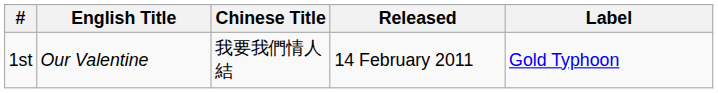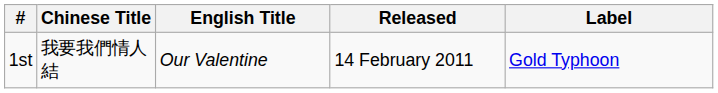 <table class="wikitable">
 <tr>
 <th>#</th>
+<th width="100px">Chinese Title</th>
 <th width="150px">English Title</th>
-<th width="100px">Chinese Title</th>
 <th width="150px">Released</th>
 <th width="180px">Label</th>
 </tr>
 <tr>
 <td>1st</td>
+<td>我要我們情人結</td>
 <td><em>Our Valentine</em></td>
-<td>我要我們情人結</td>
 <td>14 February 2011</td>
 <td><a href='#'>Gold Typhoon</a></td>
 </tr>
 </table>
